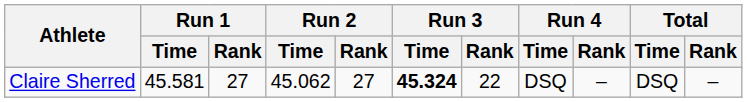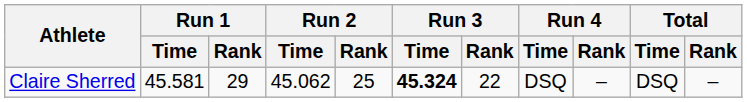 <table class="wikitable" border="1" style="font-size:90%">
 <tr>
 <th rowspan="2">Athlete</th>
 <th colspan="2">Run 1</th>
 <th colspan="2">Run 2</th>
 <th colspan="2">Run 3</th>
 <th colspan="2">Run 4</th>
 <th colspan="2">Total</th>
 </tr>
 <tr>
 <th>Time</th>
 <th>Rank</th>
 <th>Time</th>
 <th>Rank</th>
 <th>Time</th>
 <th>Rank</th>
 <th>Time</th>
 <th>Rank</th>
 <th>Time</th>
 <th>Rank</th>
 </tr>
 <tr>
 <td><a href='#'>Claire Sherred</a></td>
 <td align="center">45.581</td>
-<td align="center">27</td>
+<td align="center">29</td>
 <td align="center">45.062</td>
-<td align="center">27</td>
+<td align="center">25</td>
 <td align="center"><strong>45.324</strong></td>
 <td align="center">22</td>
 <td align="center">DSQ</td>
 <td align="center">–</td>
 <td align="center">DSQ</td>
 <td align="center">–</td>
 </tr>
 </table>
